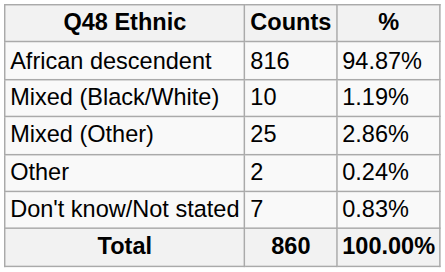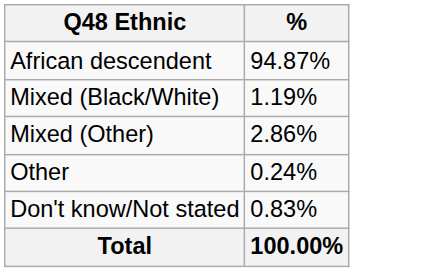 <table class="wikitable sortable">
 <tr>
 <th>Q48 Ethnic</th>
-<th>Counts</th>
 <th>%</th>
 </tr>
 <tr>
 <td>African descendent</td>
-<td>816</td>
 <td>94.87%</td>
 </tr>
 <tr>
 <td>Mixed (Black/White)</td>
-<td>10</td>
 <td>1.19%</td>
 </tr>
 <tr>
 <td>Mixed (Other)</td>
-<td>25</td>
 <td>2.86%</td>
 </tr>
 <tr>
 <td>Other</td>
-<td>2</td>
 <td>0.24%</td>
 </tr>
 <tr>
 <td>Don't know/Not stated</td>
-<td>7</td>
 <td>0.83%</td>
 </tr>
 <tr>
 <th>Total</th>
-<th>860</th>
 <th>100.00%</th>
 </tr>
 </table>
